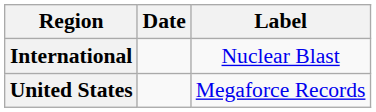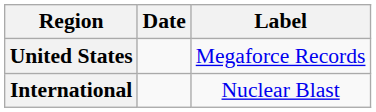 <table class="wikitable sortable plainrowheaders">
 <tr>
 <th scope="col">Region</th>
 <th scope="col">Date</th>
 <th scope="col">Label</th>
 </tr>
 <tr>
+<th scope="row">United States</th>
+<td align="center"></td>
+<td align="center"><a href='#'>Megaforce Records</a></td>
+</tr>
+<tr>
 <th scope="row">International</th>
 <td align="center"></td>
 <td align="center"><a href='#'>Nuclear Blast</a></td>
 </tr>
-<tr>
-<th scope="row">United States</th>
-<td align="center"></td>
-<td align="center"><a href='#'>Megaforce Records</a></td>
-</tr>
 </table>
